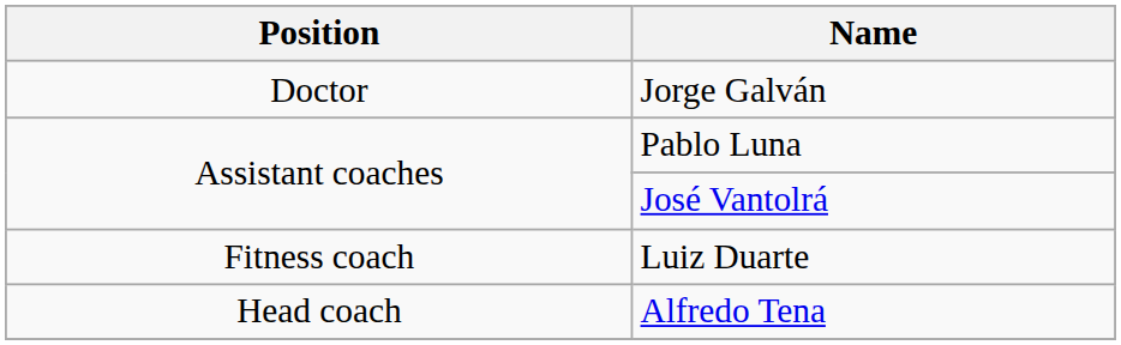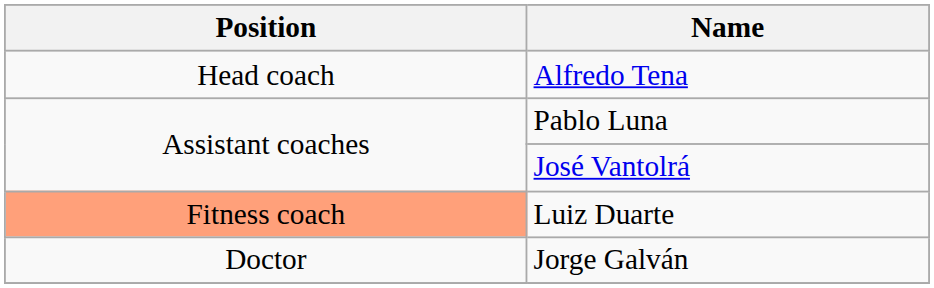 <table class="wikitable" style="text-align:center; font-size:100%; width:40%;">
 <tr>
 <th>Position</th>
 <th>Name</th>
 </tr>
 <tr>
-<td>Doctor</td>
-<td align=left> Jorge Galván</td>
+<td>Head coach</td>
+<td align=left> <a href='#'>Alfredo Tena</a></td>
 </tr>
 <tr>
 <td rowspan=2>Assistant coaches</td>
 <td align=left> Pablo Luna</td>
 </tr>
 <tr>
 <td align=left> <a href='#'>José Vantolrá</a></td>
 </tr>
 <tr>
-<td>Fitness coach</td>
+<td style="background: lightsalmon;">Fitness coach</td>
 <td align=left> Luiz Duarte</td>
 </tr>
 <tr>
-<td>Head coach</td>
-<td align=left> <a href='#'>Alfredo Tena</a></td>
+<td>Doctor</td>
+<td align=left> Jorge Galván</td>
 </tr>
 <tr>
 </tr>
 </table>
